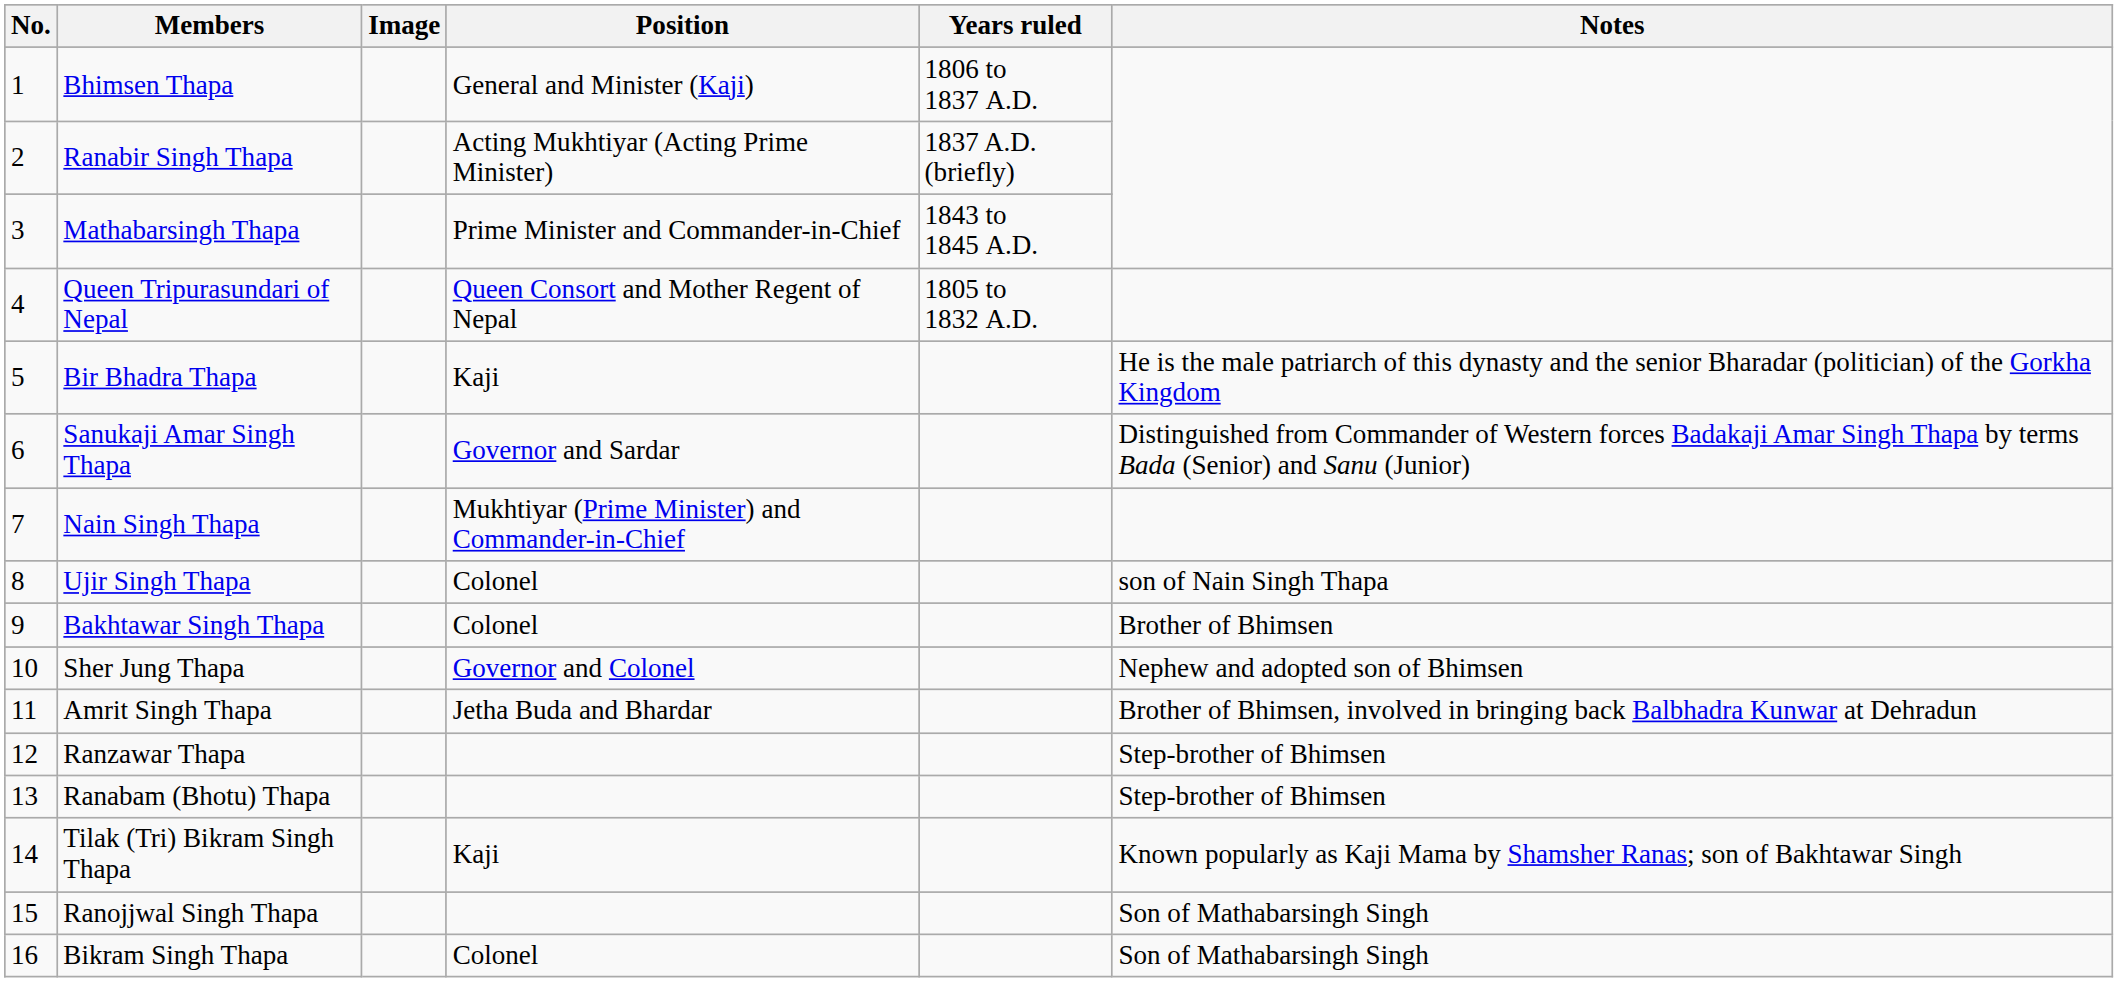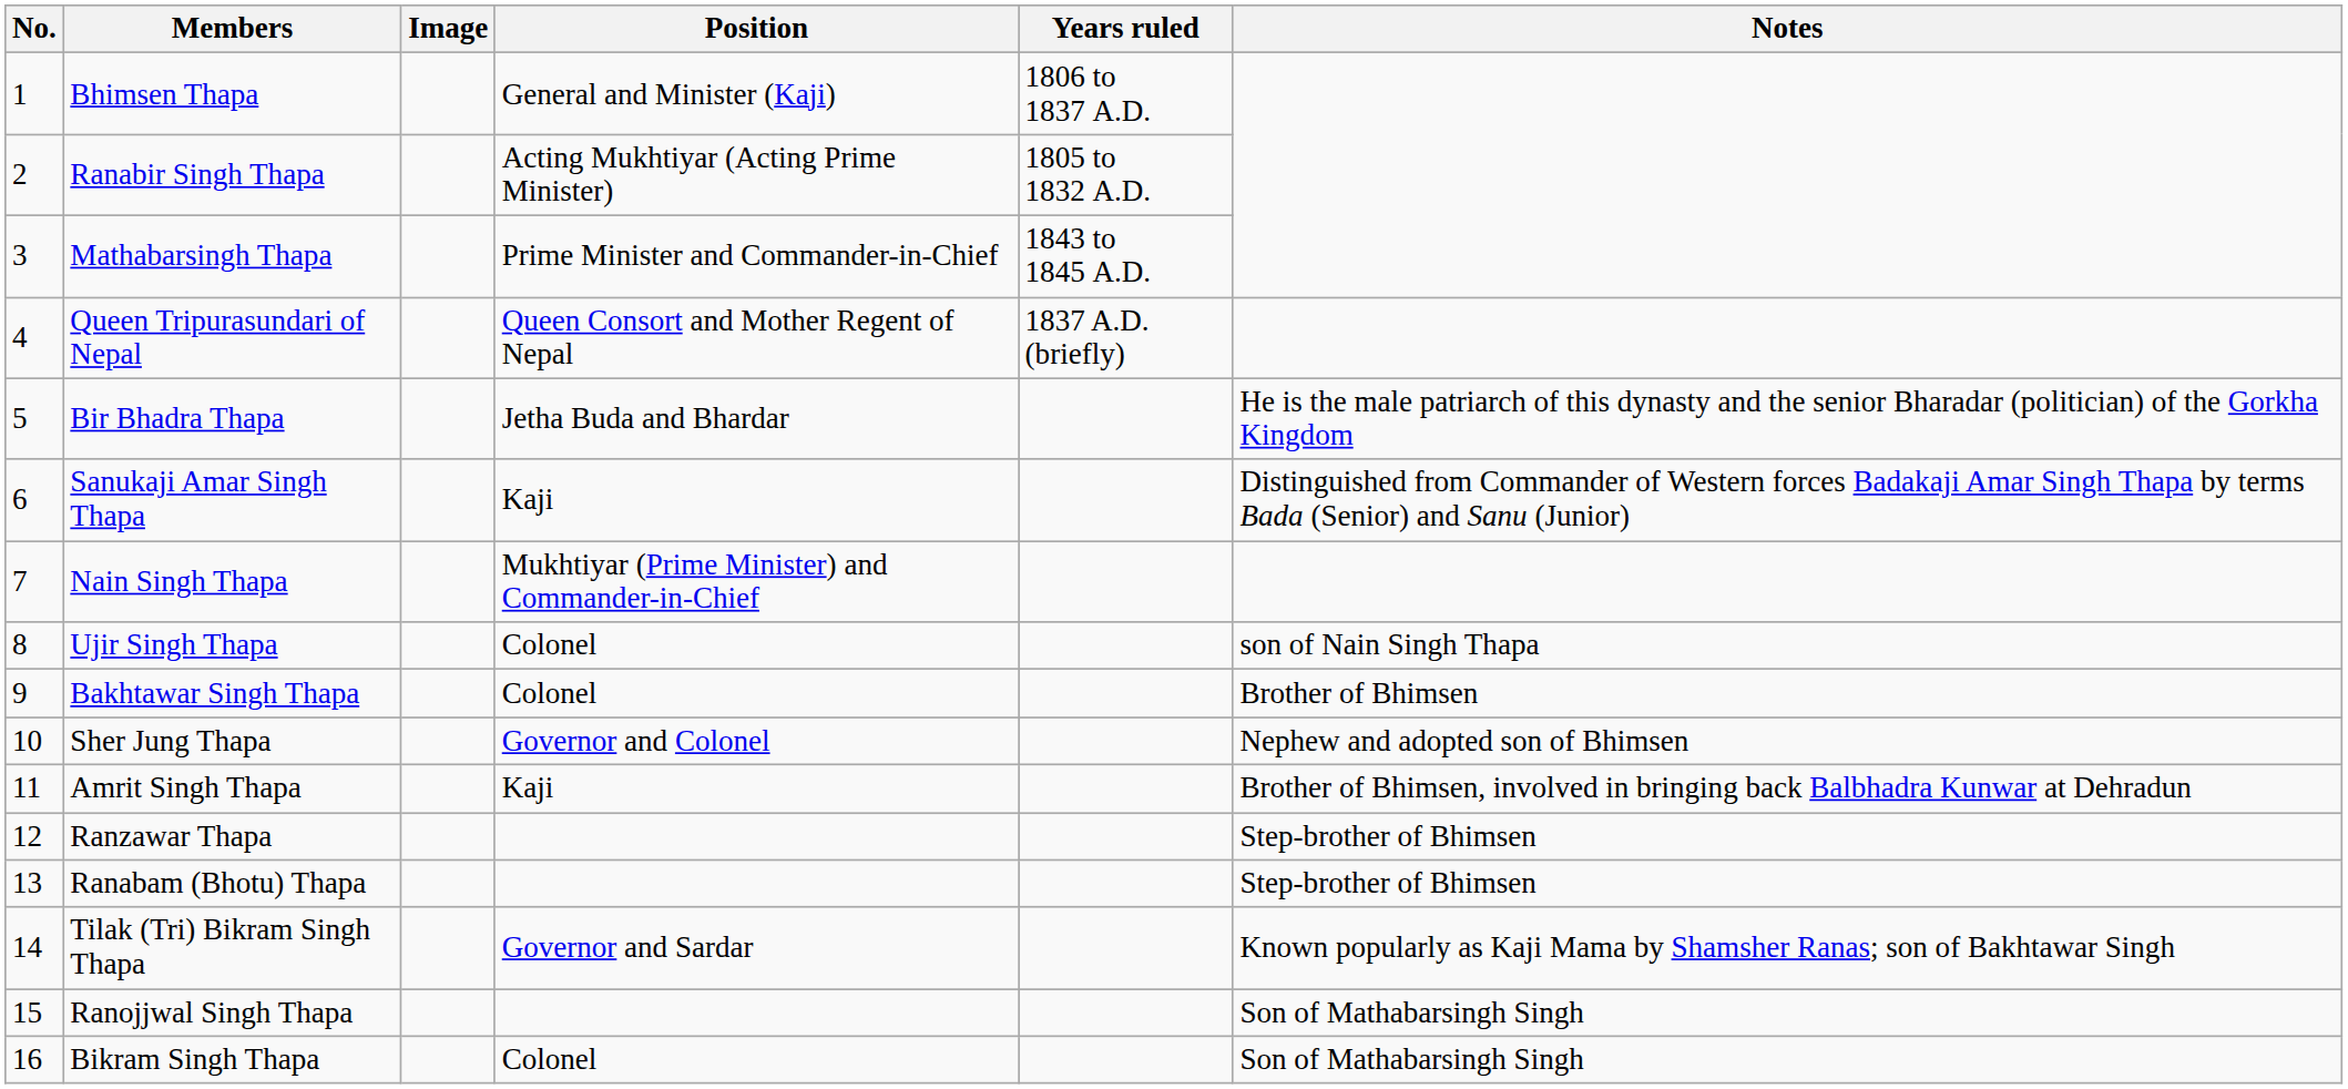 <table class="wikitable sortable">
 <tr>
 <th>No.</th>
 <th>Members</th>
 <th>Image</th>
 <th>Position</th>
 <th>Years ruled</th>
 <th>Notes</th>
 </tr>
 <tr>
 <td>1</td>
 <td><a href='#'>Bhimsen Thapa</a></td>
 <td></td>
 <td>General and Minister (<a href='#'>Kaji</a>)</td>
 <td>1806 to 1837 A.D.</td>
 </tr>
 <tr>
 <td>2</td>
 <td><a href='#'>Ranabir Singh Thapa</a></td>
 <td></td>
 <td>Acting Mukhtiyar (Acting Prime Minister)</td>
-<td>1837 A.D. (briefly)</td>
+<td>1805 to 1832 A.D.</td>
 </tr>
 <tr>
 <td>3</td>
 <td><a href='#'>Mathabarsingh Thapa</a></td>
 <td></td>
 <td>Prime Minister and Commander-in-Chief</td>
 <td>1843 to 1845 A.D.</td>
 </tr>
 <tr>
 <td>4</td>
 <td><a href='#'>Queen Tripurasundari of Nepal</a></td>
 <td></td>
 <td><a href='#'>Queen Consort</a> and Mother Regent of Nepal</td>
-<td>1805 to 1832 A.D.</td>
+<td>1837 A.D. (briefly)</td>
 <td></td>
 </tr>
 <tr>
 <td>5</td>
 <td><a href='#'>Bir Bhadra Thapa</a></td>
 <td></td>
-<td>Kaji</td>
+<td>Jetha Buda and Bhardar</td>
 <td></td>
 <td>He is the male patriarch of this dynasty and the senior Bharadar (politician) of the <a href='#'>Gorkha Kingdom</a></td>
 </tr>
 <tr>
 <td>6</td>
 <td><a href='#'>Sanukaji Amar Singh Thapa</a></td>
 <td></td>
-<td><a href='#'>Governor</a> and Sardar</td>
+<td>Kaji</td>
 <td></td>
 <td>Distinguished from Commander of Western forces <a href='#'>Badakaji Amar Singh Thapa</a> by terms <em>Bada</em> (Senior) and <em>Sanu</em> (Junior)</td>
 </tr>
 <tr>
 <td>7</td>
 <td><a href='#'>Nain Singh Thapa</a></td>
 <td></td>
 <td>Mukhtiyar (<a href='#'>Prime Minister</a>) and <a href='#'>Commander-in-Chief</a></td>
 <td></td>
 <td></td>
 </tr>
 <tr>
 <td>8</td>
 <td><a href='#'>Ujir Singh Thapa</a></td>
 <td></td>
 <td>Colonel</td>
 <td></td>
 <td>son of Nain Singh Thapa</td>
 </tr>
 <tr>
 <td>9</td>
 <td><a href='#'>Bakhtawar Singh Thapa</a></td>
 <td></td>
 <td>Colonel</td>
 <td></td>
 <td>Brother of Bhimsen</td>
 </tr>
 <tr>
 <td>10</td>
 <td>Sher Jung Thapa</td>
 <td></td>
 <td><a href='#'>Governor</a> and <a href='#'>Colonel</a></td>
 <td></td>
 <td>Nephew and adopted son of Bhimsen</td>
 </tr>
 <tr>
 <td>11</td>
 <td>Amrit Singh Thapa</td>
 <td></td>
-<td>Jetha Buda and Bhardar</td>
+<td>Kaji</td>
 <td></td>
 <td>Brother of Bhimsen, involved in bringing back <a href='#'>Balbhadra Kunwar</a> at Dehradun</td>
 </tr>
 <tr>
 <td>12</td>
 <td>Ranzawar Thapa</td>
 <td></td>
 <td></td>
 <td></td>
 <td>Step-brother of Bhimsen</td>
 </tr>
 <tr>
 <td>13</td>
 <td>Ranabam (Bhotu) Thapa</td>
 <td></td>
 <td></td>
 <td></td>
 <td>Step-brother of Bhimsen</td>
 </tr>
 <tr>
 <td>14</td>
 <td>Tilak (Tri) Bikram Singh Thapa</td>
 <td></td>
-<td>Kaji</td>
+<td><a href='#'>Governor</a> and Sardar</td>
 <td></td>
 <td>Known popularly as Kaji Mama by <a href='#'>Shamsher Ranas</a>; son of Bakhtawar Singh</td>
 </tr>
 <tr>
 <td>15</td>
 <td>Ranojjwal Singh Thapa</td>
 <td></td>
 <td></td>
 <td></td>
 <td>Son of Mathabarsingh Singh</td>
 </tr>
 <tr>
 <td>16</td>
 <td>Bikram Singh Thapa</td>
 <td></td>
 <td>Colonel</td>
 <td></td>
 <td>Son of Mathabarsingh Singh</td>
 </tr>
 </table>
